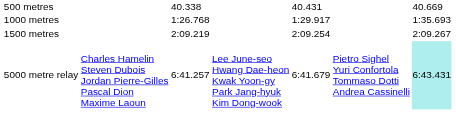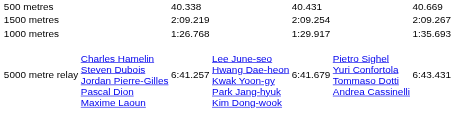 <table>
 <tr>
 <td>500 metres<br></td>
 <td></td>
 <td>40.338</td>
 <td></td>
 <td>40.431</td>
 <td></td>
 <td>40.669</td>
 </tr>
 <tr>
+<td>1500 metres<br></td>
+<td></td>
+<td>2:09.219</td>
+<td></td>
+<td>2:09.254</td>
+<td></td>
+<td>2:09.267</td>
+</tr>
+<tr>
 <td>1000 metres<br></td>
 <td></td>
 <td>1:26.768</td>
 <td></td>
 <td>1:29.917</td>
 <td></td>
 <td>1:35.693</td>
 </tr>
 <tr>
-<td>1500 metres<br></td>
-<td></td>
-<td>2:09.219</td>
-<td></td>
-<td>2:09.254</td>
-<td></td>
-<td>2:09.267</td>
-</tr>
-<tr>
 <td>5000 metre relay<br></td>
 <td valign=top><br><a href='#'>Charles Hamelin</a><br><a href='#'>Steven Dubois</a><br><a href='#'>Jordan Pierre-Gilles</a><br><a href='#'>Pascal Dion</a><br><a href='#'>Maxime Laoun</a></td>
 <td>6:41.257</td>
 <td valign=top><br><a href='#'>Lee June-seo</a><br><a href='#'>Hwang Dae-heon</a><br><a href='#'>Kwak Yoon-gy</a><br><a href='#'>Park Jang-hyuk</a><br><a href='#'>Kim Dong-wook</a></td>
 <td>6:41.679</td>
 <td valign=top><br><a href='#'>Pietro Sighel</a><br><a href='#'>Yuri Confortola</a><br><a href='#'>Tommaso Dotti</a><br><a href='#'>Andrea Cassinelli</a></td>
-<td style="background: paleturquoise;">6:43.431</td>
+<td>6:43.431</td>
 </tr>
 </table>
